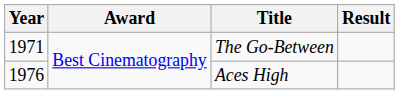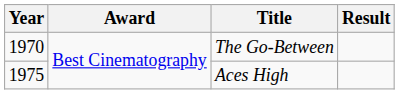 <table class="wikitable">
 <tr>
 <th>Year</th>
 <th>Award</th>
 <th>Title</th>
 <th>Result</th>
 </tr>
 <tr>
-<td>1971</td>
+<td>1970</td>
 <td rowspan=2><a href='#'>Best Cinematography</a></td>
 <td><em>The Go-Between</em></td>
 <td></td>
 </tr>
 <tr>
-<td>1976</td>
+<td>1975</td>
 <td><em>Aces High</em></td>
 <td></td>
 </tr>
 </table>
